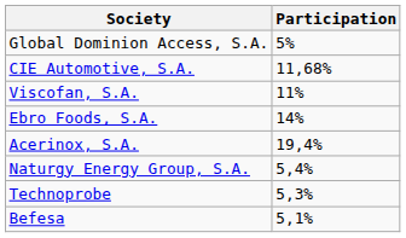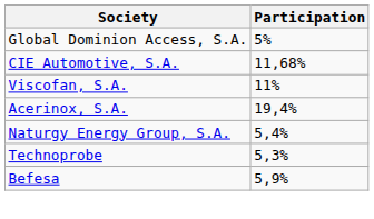 <table class="wikitable sortable">
 <tr>
 <th>Society</th>
 <th>Participation</th>
 </tr>
 <tr>
 <td>Global Dominion Access, S.A.</td>
 <td>5%</td>
 </tr>
 <tr>
 <td><a href='#'>CIE Automotive, S.A.</a></td>
 <td>11,68%</td>
 </tr>
 <tr>
 <td><a href='#'>Viscofan, S.A.</a></td>
 <td>11%</td>
 </tr>
 <tr>
-<td><a href='#'>Ebro Foods, S.A.</a></td>
-<td>14%</td>
-</tr>
-<tr>
 <td><a href='#'>Acerinox, S.A.</a></td>
 <td>19,4%</td>
 </tr>
 <tr>
 <td><a href='#'>Naturgy Energy Group, S.A.</a></td>
 <td>5,4%</td>
 </tr>
 <tr>
 <td><a href='#'>Technoprobe</a></td>
 <td>5,3%</td>
 </tr>
 <tr>
 <td><a href='#'>Befesa</a></td>
-<td>5,1%</td>
+<td>5,9%</td>
 </tr>
 </table>
